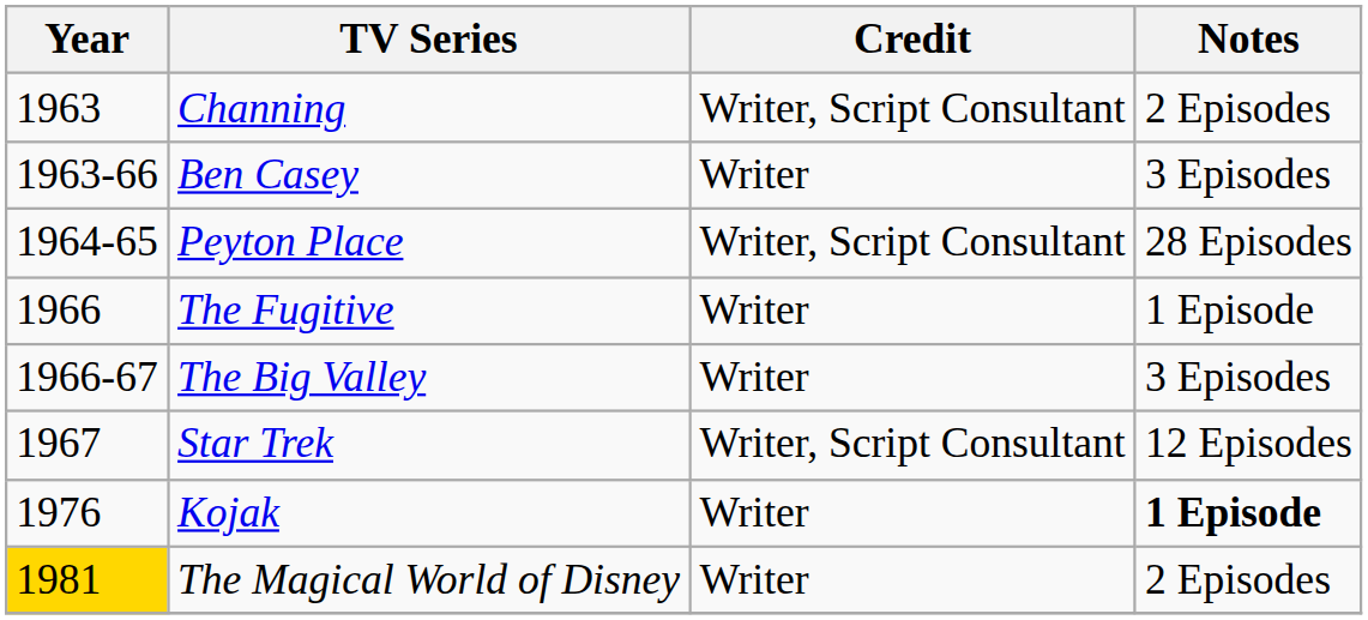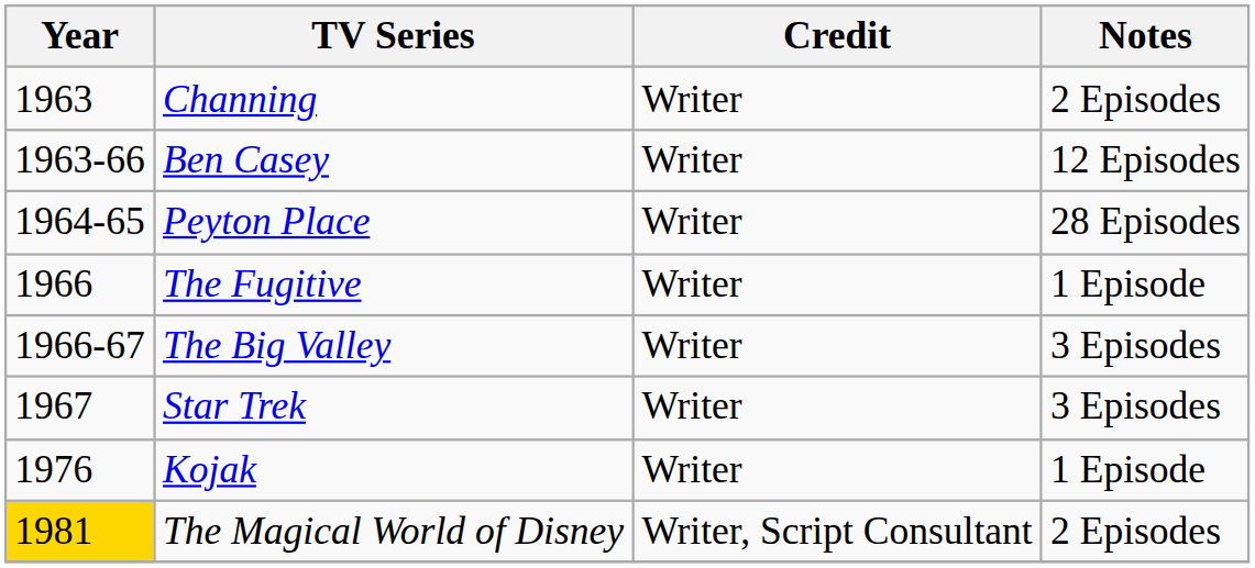 <table class="wikitable">
 <tr>
 <th>Year</th>
 <th>TV Series</th>
 <th>Credit</th>
 <th>Notes</th>
 </tr>
 <tr>
 <td>1963</td>
 <td><em><a href='#'>Channing</a></em></td>
-<td>Writer, Script Consultant</td>
+<td>Writer</td>
 <td>2 Episodes</td>
 </tr>
 <tr>
 <td>1963-66</td>
 <td><em><a href='#'>Ben Casey</a></em></td>
 <td>Writer</td>
-<td>3 Episodes</td>
+<td>12 Episodes</td>
 </tr>
 <tr>
 <td>1964-65</td>
 <td><em><a href='#'>Peyton Place</a></em></td>
-<td>Writer, Script Consultant</td>
+<td>Writer</td>
 <td>28 Episodes</td>
 </tr>
 <tr>
 <td>1966</td>
 <td><em><a href='#'>The Fugitive</a></em></td>
 <td>Writer</td>
 <td>1 Episode</td>
 </tr>
 <tr>
 <td>1966-67</td>
 <td><em><a href='#'>The Big Valley</a></em></td>
 <td>Writer</td>
 <td>3 Episodes</td>
 </tr>
 <tr>
 <td>1967</td>
 <td><em><a href='#'>Star Trek</a></em></td>
-<td>Writer, Script Consultant</td>
-<td>12 Episodes</td>
+<td>Writer</td>
+<td>3 Episodes</td>
 </tr>
 <tr>
 <td>1976</td>
 <td><em><a href='#'>Kojak</a></em></td>
 <td>Writer</td>
-<td><strong>1 Episode</strong></td>
+<td>1 Episode</td>
 </tr>
 <tr>
 <td style="background: gold;">1981</td>
 <td><em>The Magical World of Disney</em></td>
-<td>Writer</td>
+<td>Writer, Script Consultant</td>
 <td>2 Episodes</td>
 </tr>
 <tr>
 </tr>
 </table>
